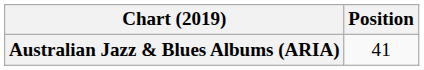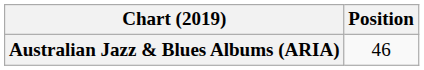 <table class="wikitable plainrowheaders" style="text-align:center">
 <tr>
 <th scope="col">Chart (2019)</th>
 <th scope="col">Position</th>
 </tr>
 <tr>
 <th scope="row">Australian Jazz & Blues Albums (ARIA)</th>
-<td>41</td>
+<td>46</td>
 </tr>
 </table>
